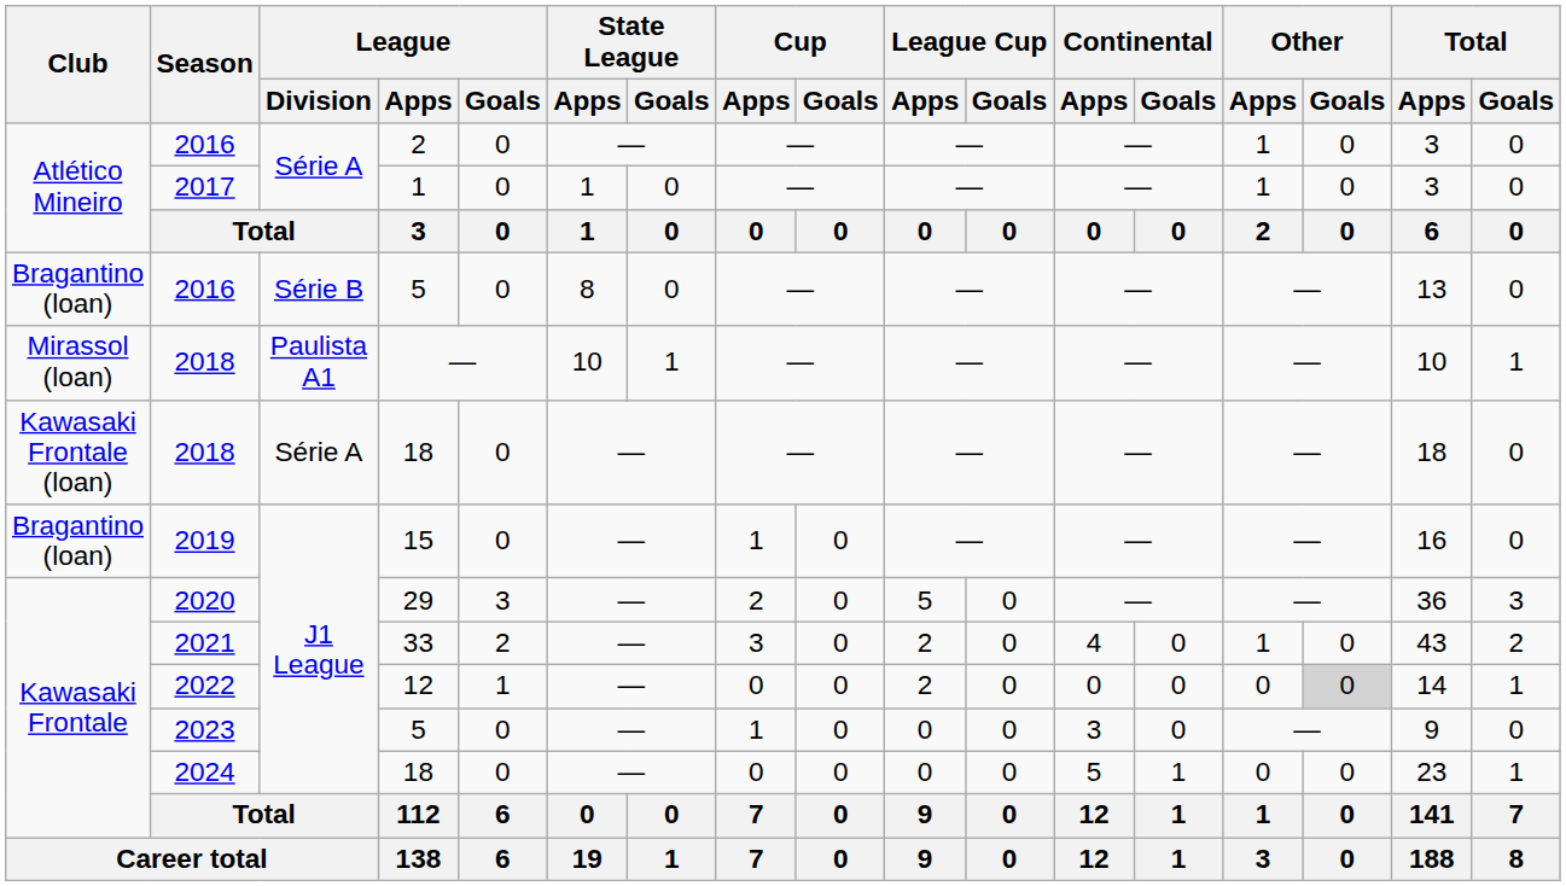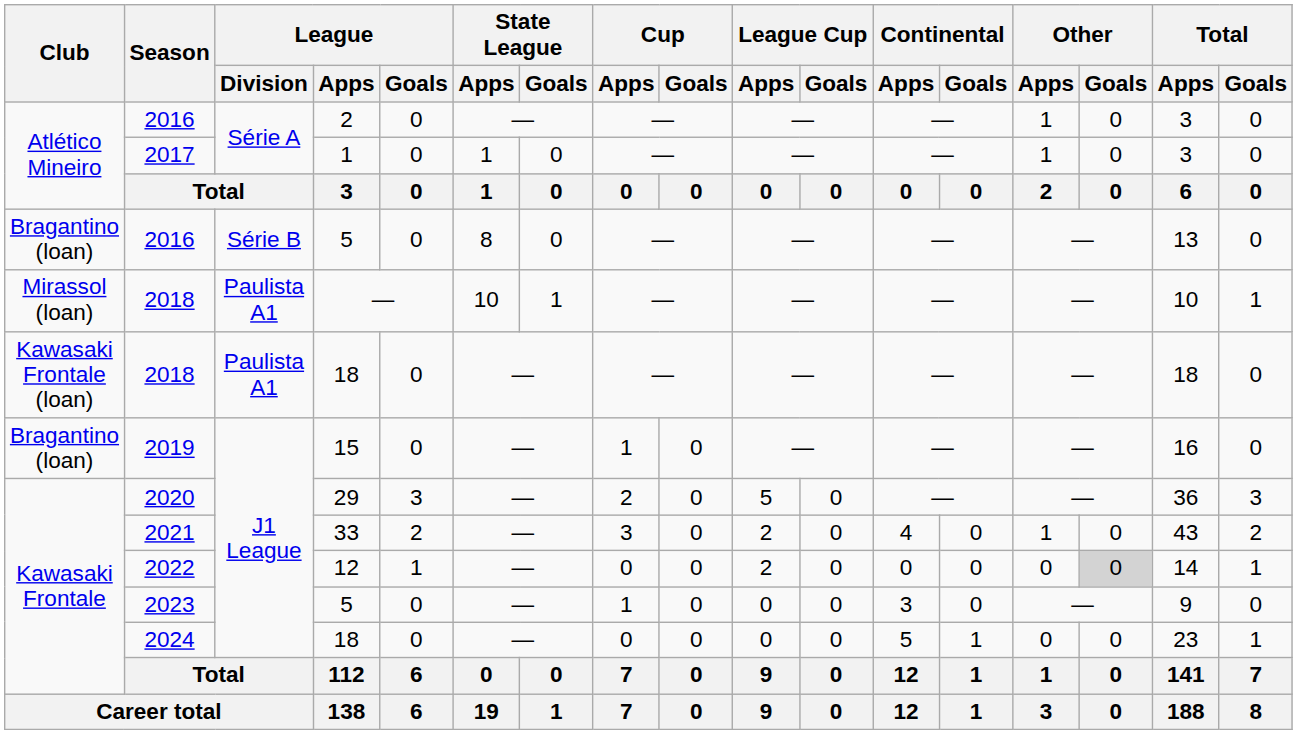 <table class="wikitable" style="text-align: center;">
 <tr>
 <th rowspan="2">Club</th>
 <th rowspan="2">Season</th>
 <th colspan="3">League</th>
 <th colspan="2">State League</th>
 <th colspan="2">Cup</th>
 <th colspan="2">League Cup</th>
 <th colspan="2">Continental</th>
 <th colspan="2">Other</th>
 <th colspan="2">Total</th>
 </tr>
 <tr>
 <th>Division</th>
 <th>Apps</th>
 <th>Goals</th>
 <th>Apps</th>
 <th>Goals</th>
 <th>Apps</th>
 <th>Goals</th>
 <th>Apps</th>
 <th>Goals</th>
 <th>Apps</th>
 <th>Goals</th>
 <th>Apps</th>
 <th>Goals</th>
 <th>Apps</th>
 <th>Goals</th>
 </tr>
 <tr>
 <td rowspan="3"><a href='#'>Atlético Mineiro</a></td>
 <td><a href='#'>2016</a></td>
 <td rowspan="2"><a href='#'>Série A</a></td>
 <td>2</td>
 <td>0</td>
 <td colspan="2">—</td>
 <td colspan="2">—</td>
 <td colspan="2">—</td>
 <td colspan="2">—</td>
 <td>1</td>
 <td>0</td>
 <td>3</td>
 <td>0</td>
 </tr>
 <tr>
 <td><a href='#'>2017</a></td>
 <td>1</td>
 <td>0</td>
 <td>1</td>
 <td>0</td>
 <td colspan="2">—</td>
 <td colspan="2">—</td>
 <td colspan="2">—</td>
 <td>1</td>
 <td>0</td>
 <td>3</td>
 <td>0</td>
 </tr>
 <tr>
 <th colspan="2">Total</th>
 <th>3</th>
 <th>0</th>
 <th>1</th>
 <th>0</th>
 <th>0</th>
 <th>0</th>
 <th>0</th>
 <th>0</th>
 <th>0</th>
 <th>0</th>
 <th>2</th>
 <th>0</th>
 <th>6</th>
 <th>0</th>
 </tr>
 <tr>
 <td><a href='#'>Bragantino</a> (loan)</td>
 <td><a href='#'>2016</a></td>
 <td><a href='#'>Série B</a></td>
 <td>5</td>
 <td>0</td>
 <td>8</td>
 <td>0</td>
 <td colspan="2">—</td>
 <td colspan="2">—</td>
 <td colspan="2">—</td>
 <td colspan="2">—</td>
 <td>13</td>
 <td>0</td>
 </tr>
 <tr>
 <td><a href='#'>Mirassol</a> (loan)</td>
 <td><a href='#'>2018</a></td>
 <td><a href='#'>Paulista A1</a></td>
 <td colspan="2">—</td>
 <td>10</td>
 <td>1</td>
 <td colspan="2">—</td>
 <td colspan="2">—</td>
 <td colspan="2">—</td>
 <td colspan="2">—</td>
 <td>10</td>
 <td>1</td>
 </tr>
 <tr>
 <td><a href='#'>Kawasaki Frontale</a> (loan)</td>
 <td><a href='#'>2018</a></td>
-<td>Série A</td>
+<td><a href='#'>Paulista A1</a></td>
 <td>18</td>
 <td>0</td>
 <td colspan="2">—</td>
 <td colspan="2">—</td>
 <td colspan="2">—</td>
 <td colspan="2">—</td>
 <td colspan="2">—</td>
 <td>18</td>
 <td>0</td>
 </tr>
 <tr>
 <td><a href='#'>Bragantino</a> (loan)</td>
 <td><a href='#'>2019</a></td>
 <td rowspan="6"><a href='#'>J1 League</a></td>
 <td>15</td>
 <td>0</td>
 <td colspan="2">—</td>
 <td>1</td>
 <td>0</td>
 <td colspan="2">—</td>
 <td colspan="2">—</td>
 <td colspan="2">—</td>
 <td>16</td>
 <td>0</td>
 </tr>
 <tr>
 <td rowspan="6"><a href='#'>Kawasaki Frontale</a></td>
 <td><a href='#'>2020</a></td>
 <td>29</td>
 <td>3</td>
 <td colspan="2">—</td>
 <td>2</td>
 <td>0</td>
 <td>5</td>
 <td>0</td>
 <td colspan="2">—</td>
 <td colspan="2">—</td>
 <td>36</td>
 <td>3</td>
 </tr>
 <tr>
 <td><a href='#'>2021</a></td>
 <td>33</td>
 <td>2</td>
 <td colspan="2">—</td>
 <td>3</td>
 <td>0</td>
 <td>2</td>
 <td>0</td>
 <td>4</td>
 <td>0</td>
 <td>1</td>
 <td>0</td>
 <td>43</td>
 <td>2</td>
 </tr>
 <tr>
 <td><a href='#'>2022</a></td>
 <td>12</td>
 <td>1</td>
 <td colspan="2">—</td>
 <td>0</td>
 <td>0</td>
 <td>2</td>
 <td>0</td>
 <td>0</td>
 <td>0</td>
 <td>0</td>
 <td style="background: lightgrey;">0</td>
 <td>14</td>
 <td>1</td>
 </tr>
 <tr>
 <td><a href='#'>2023</a></td>
 <td>5</td>
 <td>0</td>
 <td colspan="2">—</td>
 <td>1</td>
 <td>0</td>
 <td>0</td>
 <td>0</td>
 <td>3</td>
 <td>0</td>
 <td colspan="2">—</td>
 <td>9</td>
 <td>0</td>
 </tr>
 <tr>
 <td><a href='#'>2024</a></td>
 <td>18</td>
 <td>0</td>
 <td colspan="2">—</td>
 <td>0</td>
 <td>0</td>
 <td>0</td>
 <td>0</td>
 <td>5</td>
 <td>1</td>
 <td>0</td>
 <td>0</td>
 <td>23</td>
 <td>1</td>
 </tr>
 <tr>
 <th colspan="2">Total</th>
 <th>112</th>
 <th>6</th>
 <th>0</th>
 <th>0</th>
 <th>7</th>
 <th>0</th>
 <th>9</th>
 <th>0</th>
 <th>12</th>
 <th>1</th>
 <th>1</th>
 <th>0</th>
 <th>141</th>
 <th>7</th>
 </tr>
 <tr>
 <th colspan="3">Career total</th>
 <th>138</th>
 <th>6</th>
 <th>19</th>
 <th>1</th>
 <th>7</th>
 <th>0</th>
 <th>9</th>
 <th>0</th>
 <th>12</th>
 <th>1</th>
 <th>3</th>
 <th>0</th>
 <th>188</th>
 <th>8</th>
 </tr>
 </table>
